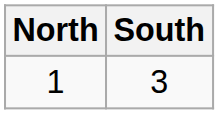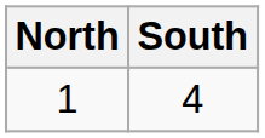 <table class="wikitable" style="text-align:center; float:left; margin-right:1.0em">
 <tr>
 <th>North</th>
 <th>South</th>
 </tr>
 <tr>
 <td>1</td>
-<td>3</td>
+<td>4</td>
 </tr>
 </table>
